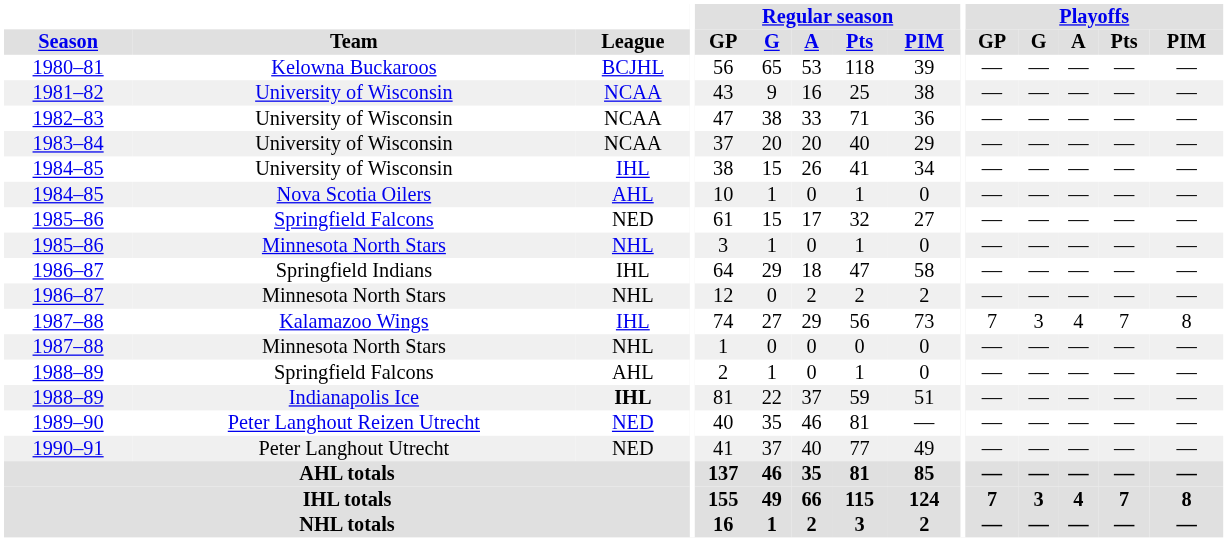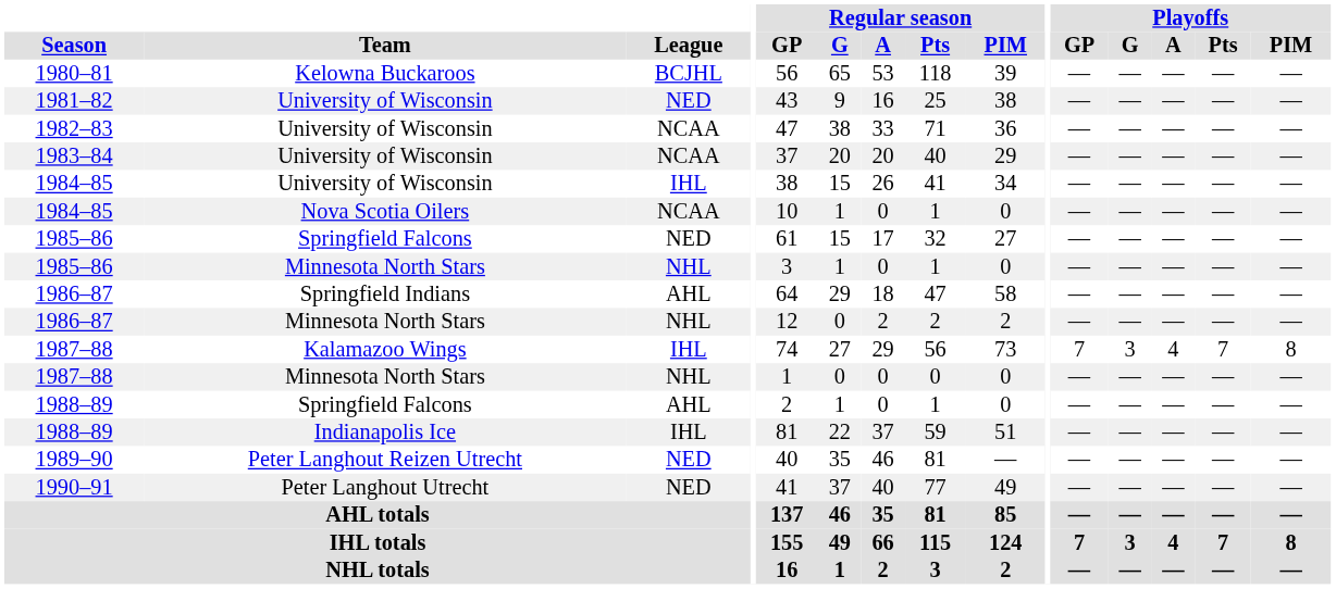 <table border="0" cellpadding="1" cellspacing="0" style="text-align:center; width:60em">
 <tr bgcolor="#e0e0e0">
 <th colspan="3" bgcolor="#ffffff"></th>
 <th rowspan="100" bgcolor="#ffffff"></th>
 <th colspan="5"><a href='#'>Regular season</a></th>
 <th rowspan="100" bgcolor="#ffffff"></th>
 <th colspan="5"><a href='#'>Playoffs</a></th>
 </tr>
 <tr bgcolor="#e0e0e0">
 <th><a href='#'>Season</a></th>
 <th>Team</th>
 <th>League</th>
 <th>GP</th>
 <th><a href='#'>G</a></th>
 <th><a href='#'>A</a></th>
 <th><a href='#'>Pts</a></th>
 <th><a href='#'>PIM</a></th>
 <th>GP</th>
 <th>G</th>
 <th>A</th>
 <th>Pts</th>
 <th>PIM</th>
 </tr>
 <tr>
 <td><a href='#'>1980–81</a></td>
 <td><a href='#'>Kelowna Buckaroos</a></td>
 <td><a href='#'>BCJHL</a></td>
 <td>56</td>
 <td>65</td>
 <td>53</td>
 <td>118</td>
 <td>39</td>
 <td>—</td>
 <td>—</td>
 <td>—</td>
 <td>—</td>
 <td>—</td>
 </tr>
 <tr bgcolor="#f0f0f0">
 <td><a href='#'>1981–82</a></td>
 <td><a href='#'>University of Wisconsin</a></td>
-<td><a href='#'>NCAA</a></td>
+<td><a href='#'>NED</a></td>
 <td>43</td>
 <td>9</td>
 <td>16</td>
 <td>25</td>
 <td>38</td>
 <td>—</td>
 <td>—</td>
 <td>—</td>
 <td>—</td>
 <td>—</td>
 </tr>
 <tr>
 <td><a href='#'>1982–83</a></td>
 <td>University of Wisconsin</td>
 <td>NCAA</td>
 <td>47</td>
 <td>38</td>
 <td>33</td>
 <td>71</td>
 <td>36</td>
 <td>—</td>
 <td>—</td>
 <td>—</td>
 <td>—</td>
 <td>—</td>
 </tr>
 <tr bgcolor="#f0f0f0">
 <td><a href='#'>1983–84</a></td>
 <td>University of Wisconsin</td>
 <td>NCAA</td>
 <td>37</td>
 <td>20</td>
 <td>20</td>
 <td>40</td>
 <td>29</td>
 <td>—</td>
 <td>—</td>
 <td>—</td>
 <td>—</td>
 <td>—</td>
 </tr>
 <tr>
 <td><a href='#'>1984–85</a></td>
 <td>University of Wisconsin</td>
 <td><a href='#'>IHL</a></td>
 <td>38</td>
 <td>15</td>
 <td>26</td>
 <td>41</td>
 <td>34</td>
 <td>—</td>
 <td>—</td>
 <td>—</td>
 <td>—</td>
 <td>—</td>
 </tr>
 <tr bgcolor="#f0f0f0">
 <td><a href='#'>1984–85</a></td>
 <td><a href='#'>Nova Scotia Oilers</a></td>
-<td><a href='#'>AHL</a></td>
+<td>NCAA</td>
 <td>10</td>
 <td>1</td>
 <td>0</td>
 <td>1</td>
 <td>0</td>
 <td>—</td>
 <td>—</td>
 <td>—</td>
 <td>—</td>
 <td>—</td>
 </tr>
 <tr>
 <td><a href='#'>1985–86</a></td>
 <td><a href='#'>Springfield Falcons</a></td>
 <td>NED</td>
 <td>61</td>
 <td>15</td>
 <td>17</td>
 <td>32</td>
 <td>27</td>
 <td>—</td>
 <td>—</td>
 <td>—</td>
 <td>—</td>
 <td>—</td>
 </tr>
 <tr bgcolor="#f0f0f0">
 <td><a href='#'>1985–86</a></td>
 <td><a href='#'>Minnesota North Stars</a></td>
 <td><a href='#'>NHL</a></td>
 <td>3</td>
 <td>1</td>
 <td>0</td>
 <td>1</td>
 <td>0</td>
 <td>—</td>
 <td>—</td>
 <td>—</td>
 <td>—</td>
 <td>—</td>
 </tr>
 <tr>
 <td><a href='#'>1986–87</a></td>
 <td>Springfield Indians</td>
-<td>IHL</td>
+<td>AHL</td>
 <td>64</td>
 <td>29</td>
 <td>18</td>
 <td>47</td>
 <td>58</td>
 <td>—</td>
 <td>—</td>
 <td>—</td>
 <td>—</td>
 <td>—</td>
 </tr>
 <tr bgcolor="#f0f0f0">
 <td><a href='#'>1986–87</a></td>
 <td>Minnesota North Stars</td>
 <td>NHL</td>
 <td>12</td>
 <td>0</td>
 <td>2</td>
 <td>2</td>
 <td>2</td>
 <td>—</td>
 <td>—</td>
 <td>—</td>
 <td>—</td>
 <td>—</td>
 </tr>
 <tr>
 <td><a href='#'>1987–88</a></td>
 <td><a href='#'>Kalamazoo Wings</a></td>
 <td><a href='#'>IHL</a></td>
 <td>74</td>
 <td>27</td>
 <td>29</td>
 <td>56</td>
 <td>73</td>
 <td>7</td>
 <td>3</td>
 <td>4</td>
 <td>7</td>
 <td>8</td>
 </tr>
 <tr bgcolor="#f0f0f0">
 <td><a href='#'>1987–88</a></td>
 <td>Minnesota North Stars</td>
 <td>NHL</td>
 <td>1</td>
 <td>0</td>
 <td>0</td>
 <td>0</td>
 <td>0</td>
 <td>—</td>
 <td>—</td>
 <td>—</td>
 <td>—</td>
 <td>—</td>
 </tr>
 <tr>
 <td><a href='#'>1988–89</a></td>
 <td>Springfield Falcons</td>
 <td>AHL</td>
 <td>2</td>
 <td>1</td>
 <td>0</td>
 <td>1</td>
 <td>0</td>
 <td>—</td>
 <td>—</td>
 <td>—</td>
 <td>—</td>
 <td>—</td>
 </tr>
 <tr bgcolor="#f0f0f0">
 <td><a href='#'>1988–89</a></td>
 <td><a href='#'>Indianapolis Ice</a></td>
-<td><strong>IHL</strong></td>
+<td>IHL</td>
 <td>81</td>
 <td>22</td>
 <td>37</td>
 <td>59</td>
 <td>51</td>
 <td>—</td>
 <td>—</td>
 <td>—</td>
 <td>—</td>
 <td>—</td>
 </tr>
 <tr>
 <td><a href='#'>1989–90</a></td>
 <td><a href='#'>Peter Langhout Reizen Utrecht</a></td>
 <td><a href='#'>NED</a></td>
 <td>40</td>
 <td>35</td>
 <td>46</td>
 <td>81</td>
 <td>—</td>
 <td>—</td>
 <td>—</td>
 <td>—</td>
 <td>—</td>
 <td>—</td>
 </tr>
 <tr bgcolor="#f0f0f0">
 <td><a href='#'>1990–91</a></td>
 <td>Peter Langhout Utrecht</td>
 <td>NED</td>
 <td>41</td>
 <td>37</td>
 <td>40</td>
 <td>77</td>
 <td>49</td>
 <td>—</td>
 <td>—</td>
 <td>—</td>
 <td>—</td>
 <td>—</td>
 </tr>
 <tr bgcolor="#e0e0e0">
 <th colspan="3">AHL totals</th>
 <th>137</th>
 <th>46</th>
 <th>35</th>
 <th>81</th>
 <th>85</th>
 <th>—</th>
 <th>—</th>
 <th>—</th>
 <th>—</th>
 <th>—</th>
 </tr>
 <tr bgcolor="#e0e0e0">
 <th colspan="3">IHL totals</th>
 <th>155</th>
 <th>49</th>
 <th>66</th>
 <th>115</th>
 <th>124</th>
 <th>7</th>
 <th>3</th>
 <th>4</th>
 <th>7</th>
 <th>8</th>
 </tr>
 <tr bgcolor="#e0e0e0">
 <th colspan="3">NHL totals</th>
 <th>16</th>
 <th>1</th>
 <th>2</th>
 <th>3</th>
 <th>2</th>
 <th>—</th>
 <th>—</th>
 <th>—</th>
 <th>—</th>
 <th>—</th>
 </tr>
 </table>
